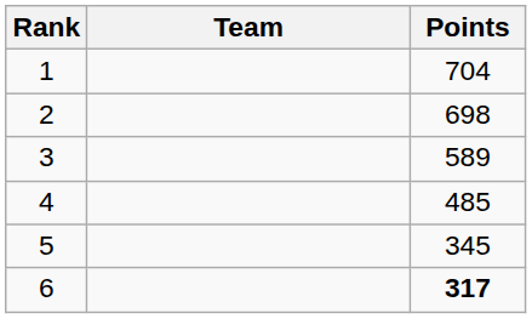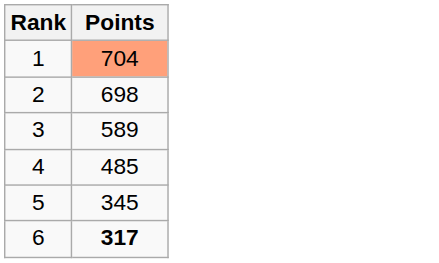 <table class="wikitable" style="text-align:center;">
 <tr>
 <th width=40>Rank</th>
-<th width=180>Team</th>
 <th width=60>Points</th>
 </tr>
 <tr>
 <td>1</td>
-<td align=left></td>
-<td>704</td>
+<td style="background: lightsalmon;">704</td>
 </tr>
 <tr>
 <td>2</td>
-<td align=left></td>
 <td>698</td>
 </tr>
 <tr>
 <td>3</td>
-<td align=left></td>
 <td>589</td>
 </tr>
 <tr>
 <td>4</td>
-<td align=left></td>
 <td>485</td>
 </tr>
 <tr>
 <td>5</td>
-<td align=left></td>
 <td>345</td>
 </tr>
 <tr>
 <td>6</td>
-<td align=left></td>
 <td><strong>317</strong></td>
 </tr>
 </table>
